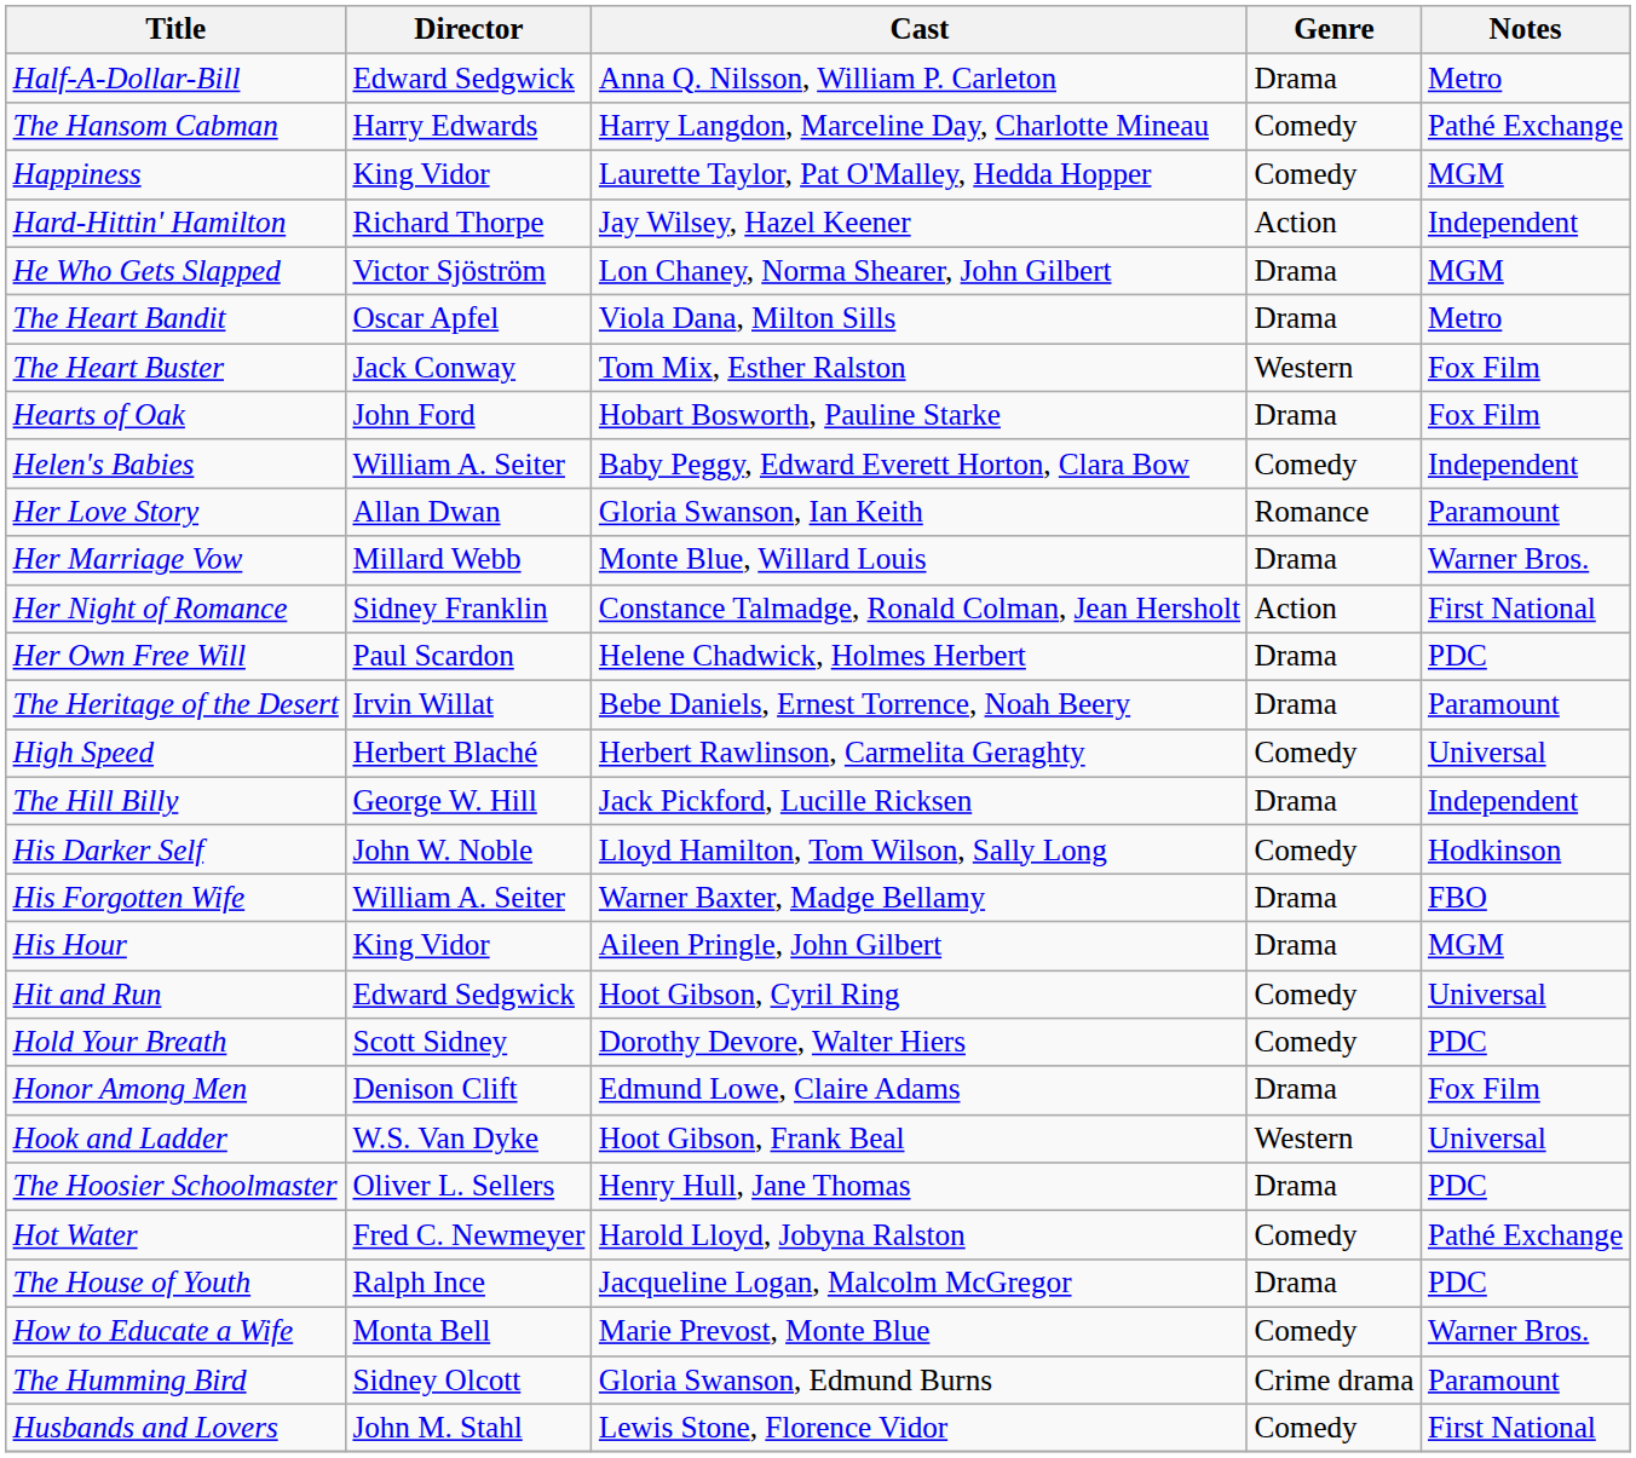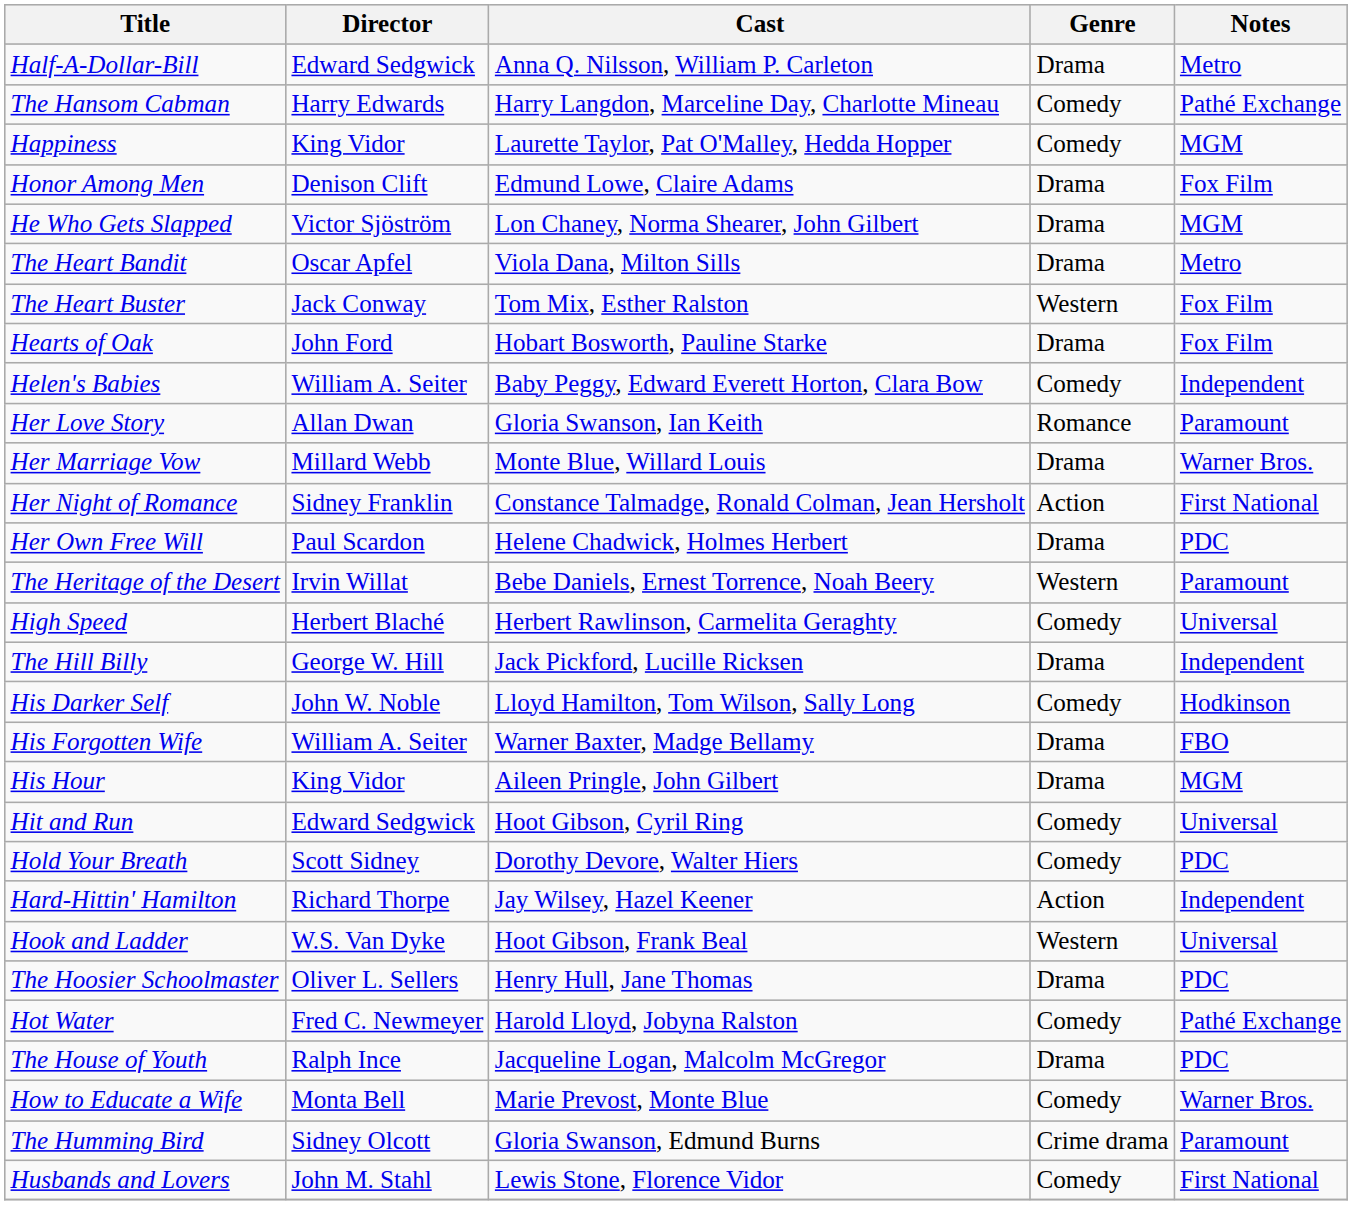 <table class="wikitable">
 <tr>
 <th>Title</th>
 <th>Director</th>
 <th>Cast</th>
 <th>Genre</th>
 <th>Notes</th>
 </tr>
 <tr>
 <td><em><a href='#'>Half-A-Dollar-Bill</a></em></td>
 <td><a href='#'>Edward Sedgwick</a></td>
 <td><a href='#'>Anna Q. Nilsson</a>, <a href='#'>William P. Carleton</a></td>
 <td>Drama</td>
 <td><a href='#'>Metro</a></td>
 </tr>
 <tr>
 <td><em><a href='#'>The Hansom Cabman</a></em></td>
 <td><a href='#'>Harry Edwards</a></td>
 <td><a href='#'>Harry Langdon</a>, <a href='#'>Marceline Day</a>, <a href='#'>Charlotte Mineau</a></td>
 <td>Comedy</td>
 <td><a href='#'>Pathé Exchange</a></td>
 </tr>
 <tr>
 <td><em><a href='#'>Happiness</a></em></td>
 <td><a href='#'>King Vidor</a></td>
 <td><a href='#'>Laurette Taylor</a>, <a href='#'>Pat O'Malley</a>, <a href='#'>Hedda Hopper</a></td>
 <td>Comedy</td>
 <td><a href='#'>MGM</a></td>
 </tr>
 <tr>
-<td><em><a href='#'>Hard-Hittin' Hamilton</a></em></td>
-<td><a href='#'>Richard Thorpe</a></td>
-<td><a href='#'>Jay Wilsey</a>, <a href='#'>Hazel Keener</a></td>
-<td>Action</td>
-<td><a href='#'>Independent</a></td>
+<td><em><a href='#'>Honor Among Men</a></em></td>
+<td><a href='#'>Denison Clift</a></td>
+<td><a href='#'>Edmund Lowe</a>, <a href='#'>Claire Adams</a></td>
+<td>Drama</td>
+<td><a href='#'>Fox Film</a></td>
 </tr>
 <tr>
 <td><em><a href='#'>He Who Gets Slapped</a></em></td>
 <td><a href='#'>Victor Sjöström</a></td>
 <td><a href='#'>Lon Chaney</a>, <a href='#'>Norma Shearer</a>, <a href='#'>John Gilbert</a></td>
 <td>Drama</td>
 <td><a href='#'>MGM</a></td>
 </tr>
 <tr>
 <td><em><a href='#'>The Heart Bandit</a></em></td>
 <td><a href='#'>Oscar Apfel</a></td>
 <td><a href='#'>Viola Dana</a>, <a href='#'>Milton Sills</a></td>
 <td>Drama</td>
 <td><a href='#'>Metro</a></td>
 </tr>
 <tr>
 <td><em><a href='#'>The Heart Buster</a></em></td>
 <td><a href='#'>Jack Conway</a></td>
 <td><a href='#'>Tom Mix</a>, <a href='#'>Esther Ralston</a></td>
 <td>Western</td>
 <td><a href='#'>Fox Film</a></td>
 </tr>
 <tr>
 <td><em><a href='#'>Hearts of Oak</a></em></td>
 <td><a href='#'>John Ford</a></td>
 <td><a href='#'>Hobart Bosworth</a>, <a href='#'>Pauline Starke</a></td>
 <td>Drama</td>
 <td><a href='#'>Fox Film</a></td>
 </tr>
 <tr>
 <td><em><a href='#'>Helen's Babies</a></em></td>
 <td><a href='#'>William A. Seiter</a></td>
 <td><a href='#'>Baby Peggy</a>, <a href='#'>Edward Everett Horton</a>, <a href='#'>Clara Bow</a></td>
 <td>Comedy</td>
 <td><a href='#'>Independent</a></td>
 </tr>
 <tr>
 <td><em><a href='#'>Her Love Story</a></em></td>
 <td><a href='#'>Allan Dwan</a></td>
 <td><a href='#'>Gloria Swanson</a>, <a href='#'>Ian Keith</a></td>
 <td>Romance</td>
 <td><a href='#'>Paramount</a></td>
 </tr>
 <tr>
 <td><em><a href='#'>Her Marriage Vow</a></em></td>
 <td><a href='#'>Millard Webb</a></td>
 <td><a href='#'>Monte Blue</a>, <a href='#'>Willard Louis</a></td>
 <td>Drama</td>
 <td><a href='#'>Warner Bros.</a></td>
 </tr>
 <tr>
 <td><em><a href='#'>Her Night of Romance</a></em></td>
 <td><a href='#'>Sidney Franklin</a></td>
 <td><a href='#'>Constance Talmadge</a>, <a href='#'>Ronald Colman</a>, <a href='#'>Jean Hersholt</a></td>
 <td>Action</td>
 <td><a href='#'>First National</a></td>
 </tr>
 <tr>
 <td><em><a href='#'>Her Own Free Will</a></em></td>
 <td><a href='#'>Paul Scardon</a></td>
 <td><a href='#'>Helene Chadwick</a>, <a href='#'>Holmes Herbert</a></td>
 <td>Drama</td>
 <td><a href='#'>PDC</a></td>
 </tr>
 <tr>
 <td><em><a href='#'>The Heritage of the Desert</a></em></td>
 <td><a href='#'>Irvin Willat</a></td>
 <td><a href='#'>Bebe Daniels</a>, <a href='#'>Ernest Torrence</a>, <a href='#'>Noah Beery</a></td>
-<td>Drama</td>
+<td>Western</td>
 <td><a href='#'>Paramount</a></td>
 </tr>
 <tr>
 <td><em><a href='#'>High Speed</a></em></td>
 <td><a href='#'>Herbert Blaché</a></td>
 <td><a href='#'>Herbert Rawlinson</a>, <a href='#'>Carmelita Geraghty</a></td>
 <td>Comedy</td>
 <td><a href='#'>Universal</a></td>
 </tr>
 <tr>
 <td><em><a href='#'>The Hill Billy</a></em></td>
 <td><a href='#'>George W. Hill</a></td>
 <td><a href='#'>Jack Pickford</a>, <a href='#'>Lucille Ricksen</a></td>
 <td>Drama</td>
 <td><a href='#'>Independent</a></td>
 </tr>
 <tr>
 <td><em><a href='#'>His Darker Self</a></em></td>
 <td><a href='#'>John W. Noble</a></td>
 <td><a href='#'>Lloyd Hamilton</a>, <a href='#'>Tom Wilson</a>, <a href='#'>Sally Long</a></td>
 <td>Comedy</td>
 <td><a href='#'>Hodkinson</a></td>
 </tr>
 <tr>
 <td><em><a href='#'>His Forgotten Wife</a></em></td>
 <td><a href='#'>William A. Seiter</a></td>
 <td><a href='#'>Warner Baxter</a>, <a href='#'>Madge Bellamy</a></td>
 <td>Drama</td>
 <td><a href='#'>FBO</a></td>
 </tr>
 <tr>
 <td><em><a href='#'>His Hour</a></em></td>
 <td><a href='#'>King Vidor</a></td>
 <td><a href='#'>Aileen Pringle</a>, <a href='#'>John Gilbert</a></td>
 <td>Drama</td>
 <td><a href='#'>MGM</a></td>
 </tr>
 <tr>
 <td><em><a href='#'>Hit and Run</a></em></td>
 <td><a href='#'>Edward Sedgwick</a></td>
 <td><a href='#'>Hoot Gibson</a>, <a href='#'>Cyril Ring</a></td>
 <td>Comedy</td>
 <td><a href='#'>Universal</a></td>
 </tr>
 <tr>
 <td><em><a href='#'>Hold Your Breath</a></em></td>
 <td><a href='#'>Scott Sidney</a></td>
 <td><a href='#'>Dorothy Devore</a>, <a href='#'>Walter Hiers</a></td>
 <td>Comedy</td>
 <td><a href='#'>PDC</a></td>
 </tr>
 <tr>
-<td><em><a href='#'>Honor Among Men</a></em></td>
-<td><a href='#'>Denison Clift</a></td>
-<td><a href='#'>Edmund Lowe</a>, <a href='#'>Claire Adams</a></td>
-<td>Drama</td>
-<td><a href='#'>Fox Film</a></td>
+<td><em><a href='#'>Hard-Hittin' Hamilton</a></em></td>
+<td><a href='#'>Richard Thorpe</a></td>
+<td><a href='#'>Jay Wilsey</a>, <a href='#'>Hazel Keener</a></td>
+<td>Action</td>
+<td><a href='#'>Independent</a></td>
 </tr>
 <tr>
 <td><em><a href='#'>Hook and Ladder</a></em></td>
 <td><a href='#'>W.S. Van Dyke</a></td>
 <td><a href='#'>Hoot Gibson</a>, <a href='#'>Frank Beal</a></td>
 <td>Western</td>
 <td><a href='#'>Universal</a></td>
 </tr>
 <tr>
 <td><em><a href='#'>The Hoosier Schoolmaster</a></em></td>
 <td><a href='#'>Oliver L. Sellers</a></td>
 <td><a href='#'>Henry Hull</a>, <a href='#'>Jane Thomas</a></td>
 <td>Drama</td>
 <td><a href='#'>PDC</a></td>
 </tr>
 <tr>
 <td><em><a href='#'>Hot Water</a></em></td>
 <td><a href='#'>Fred C. Newmeyer</a></td>
 <td><a href='#'>Harold Lloyd</a>, <a href='#'>Jobyna Ralston</a></td>
 <td>Comedy</td>
 <td><a href='#'>Pathé Exchange</a></td>
 </tr>
 <tr>
 <td><em><a href='#'>The House of Youth</a></em></td>
 <td><a href='#'>Ralph Ince</a></td>
 <td><a href='#'>Jacqueline Logan</a>, <a href='#'>Malcolm McGregor</a></td>
 <td>Drama</td>
 <td><a href='#'>PDC</a></td>
 </tr>
 <tr>
 <td><em><a href='#'>How to Educate a Wife</a></em></td>
 <td><a href='#'>Monta Bell</a></td>
 <td><a href='#'>Marie Prevost</a>, <a href='#'>Monte Blue</a></td>
 <td>Comedy</td>
 <td><a href='#'>Warner Bros.</a></td>
 </tr>
 <tr>
 <td><em><a href='#'>The Humming Bird</a></em></td>
 <td><a href='#'>Sidney Olcott</a></td>
 <td><a href='#'>Gloria Swanson</a>, Edmund Burns</td>
 <td>Crime drama</td>
 <td><a href='#'>Paramount</a></td>
 </tr>
 <tr>
 <td><em><a href='#'>Husbands and Lovers</a></em></td>
 <td><a href='#'>John M. Stahl</a></td>
 <td><a href='#'>Lewis Stone</a>, <a href='#'>Florence Vidor</a></td>
 <td>Comedy</td>
 <td><a href='#'>First National</a></td>
 </tr>
 <tr>
 </tr>
 </table>
